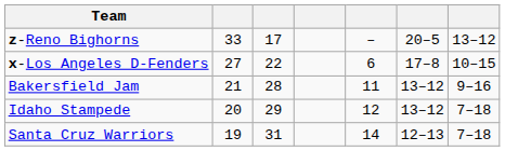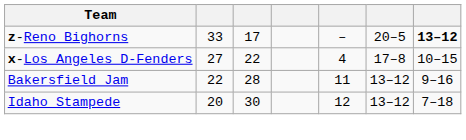 <table class="wikitable" style="text-align:center">
 <tr>
 <th style="width:180px">Team</th>
 <th style="width:30px"></th>
 <th style="width:30px"></th>
 <th style="width:40px"></th>
 <th style="width:40px"></th>
 <th style="width:40px"></th>
 <th style="width:40px"></th>
 </tr>
 <tr>
 <td align=left><strong>z</strong>-<a href='#'>Reno Bighorns</a></td>
 <td>33</td>
 <td>17</td>
 <td></td>
 <td>–</td>
 <td>20–5</td>
-<td>13–12</td>
+<td><strong>13–12</strong></td>
 </tr>
 <tr>
 <td align=left><strong>x</strong>-<a href='#'>Los Angeles D-Fenders</a></td>
 <td>27</td>
 <td>22</td>
 <td></td>
-<td>6</td>
+<td>4</td>
 <td>17–8</td>
 <td>10–15</td>
 </tr>
 <tr>
 <td align=left><a href='#'>Bakersfield Jam</a></td>
-<td>21</td>
+<td>22</td>
 <td>28</td>
 <td></td>
 <td>11</td>
 <td>13–12</td>
 <td>9–16</td>
 </tr>
 <tr>
 <td align=left><a href='#'>Idaho Stampede</a></td>
 <td>20</td>
-<td>29</td>
+<td>30</td>
 <td></td>
 <td>12</td>
 <td>13–12</td>
 <td>7–18</td>
 </tr>
-<tr>
-<td align=left><a href='#'>Santa Cruz Warriors</a></td>
-<td>19</td>
-<td>31</td>
-<td></td>
-<td>14</td>
-<td>12–13</td>
-<td>7–18</td>
-</tr>
 </table>
